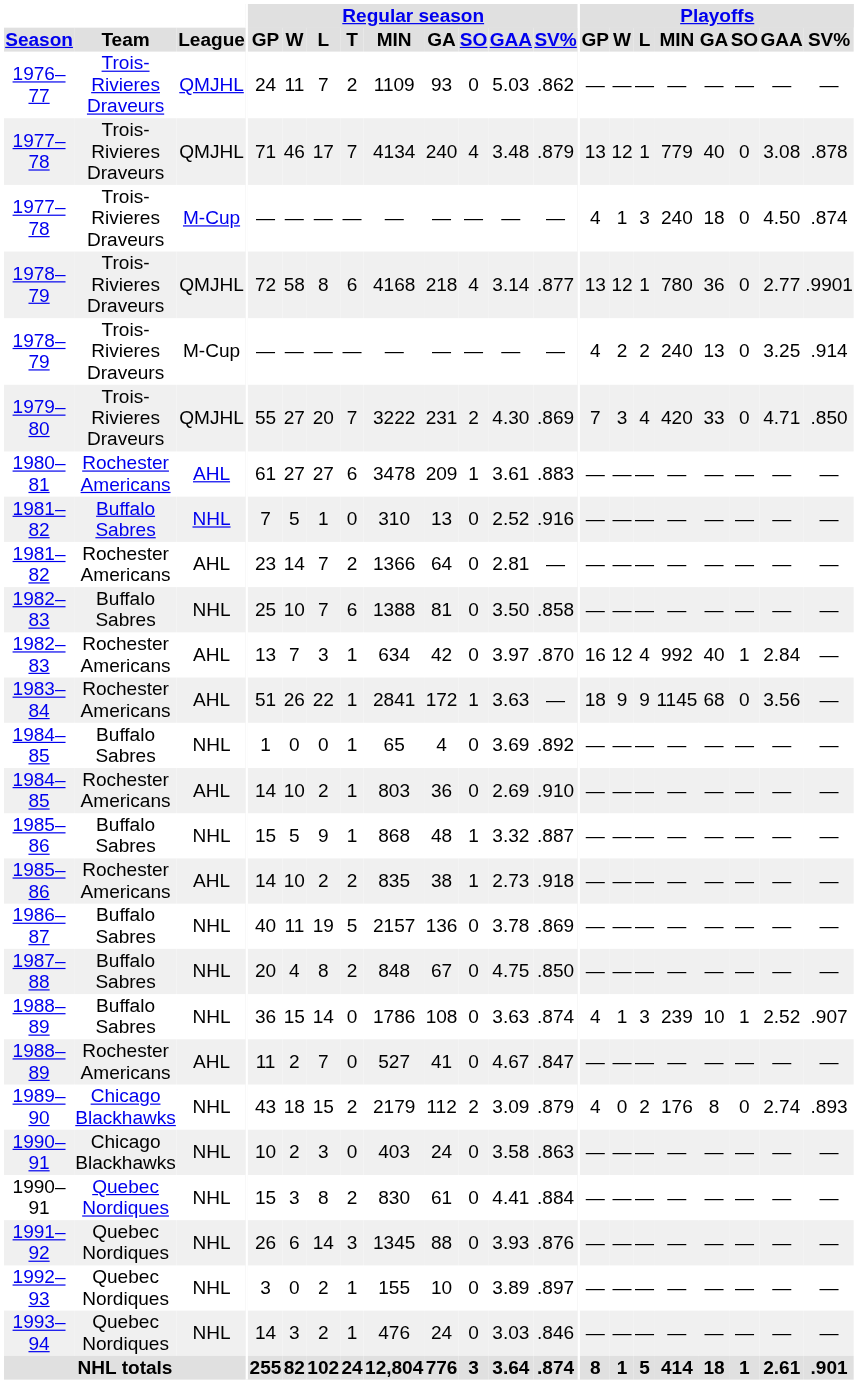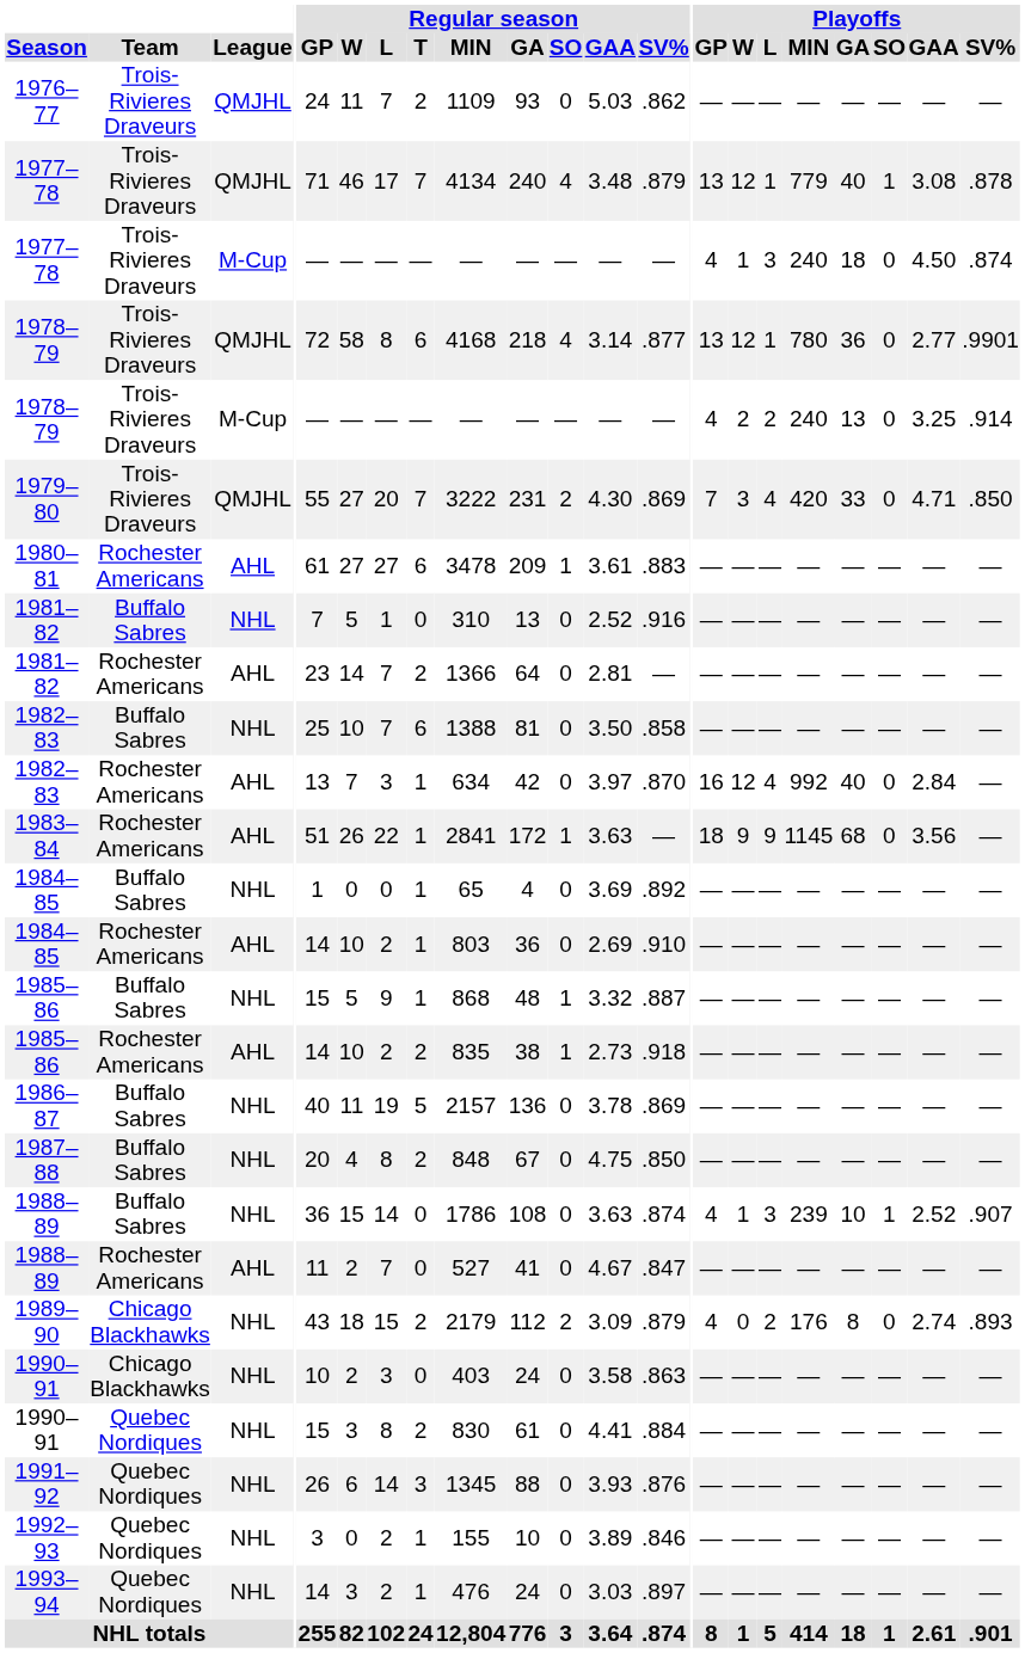 <table border="0" cellpadding="1" cellspacing="0" style="width:90%; text-align:center;">
 <tr bgcolor="#e0e0e0">
 <th colspan="3" bgcolor="#ffffff"></th>
 <th rowspan="99" bgcolor="#ffffff"></th>
 <th colspan="9" bgcolor="#e0e0e0"><a href='#'>Regular season</a></th>
 <th rowspan="99" bgcolor="#ffffff"></th>
 <th colspan="8" bgcolor="#e0e0e0"><a href='#'>Playoffs</a></th>
 </tr>
 <tr bgcolor="#e0e0e0">
 <th><a href='#'>Season</a></th>
 <th>Team</th>
 <th>League</th>
 <th>GP</th>
 <th>W</th>
 <th>L</th>
 <th>T</th>
 <th>MIN</th>
 <th>GA</th>
 <th><a href='#'>SO</a></th>
 <th><a href='#'>GAA</a></th>
 <th><a href='#'>SV%</a></th>
 <th>GP</th>
 <th>W</th>
 <th>L</th>
 <th>MIN</th>
 <th>GA</th>
 <th>SO</th>
 <th>GAA</th>
 <th>SV%</th>
 </tr>
 <tr>
 <td><a href='#'>1976–77</a></td>
 <td><a href='#'>Trois-Rivieres Draveurs</a></td>
 <td><a href='#'>QMJHL</a></td>
 <td>24</td>
 <td>11</td>
 <td>7</td>
 <td>2</td>
 <td>1109</td>
 <td>93</td>
 <td>0</td>
 <td>5.03</td>
 <td>.862</td>
 <td>—</td>
 <td>—</td>
 <td>—</td>
 <td>—</td>
 <td>—</td>
 <td>—</td>
 <td>—</td>
 <td>—</td>
 </tr>
 <tr bgcolor="#f0f0f0">
 <td><a href='#'>1977–78</a></td>
 <td>Trois-Rivieres Draveurs</td>
 <td>QMJHL</td>
 <td>71</td>
 <td>46</td>
 <td>17</td>
 <td>7</td>
 <td>4134</td>
 <td>240</td>
 <td>4</td>
 <td>3.48</td>
 <td>.879</td>
 <td>13</td>
 <td>12</td>
 <td>1</td>
 <td>779</td>
 <td>40</td>
-<td>0</td>
+<td>1</td>
 <td>3.08</td>
 <td>.878</td>
 </tr>
 <tr>
 <td><a href='#'>1977–78</a></td>
 <td>Trois-Rivieres Draveurs</td>
 <td><a href='#'>M-Cup</a></td>
 <td>—</td>
 <td>—</td>
 <td>—</td>
 <td>—</td>
 <td>—</td>
 <td>—</td>
 <td>—</td>
 <td>—</td>
 <td>—</td>
 <td>4</td>
 <td>1</td>
 <td>3</td>
 <td>240</td>
 <td>18</td>
 <td>0</td>
 <td>4.50</td>
 <td>.874</td>
 </tr>
 <tr bgcolor="#f0f0f0">
 <td><a href='#'>1978–79</a></td>
 <td>Trois-Rivieres Draveurs</td>
 <td>QMJHL</td>
 <td>72</td>
 <td>58</td>
 <td>8</td>
 <td>6</td>
 <td>4168</td>
 <td>218</td>
 <td>4</td>
 <td>3.14</td>
 <td>.877</td>
 <td>13</td>
 <td>12</td>
 <td>1</td>
 <td>780</td>
 <td>36</td>
 <td>0</td>
 <td>2.77</td>
 <td>.9901</td>
 </tr>
 <tr>
 <td><a href='#'>1978–79</a></td>
 <td>Trois-Rivieres Draveurs</td>
 <td>M-Cup</td>
 <td>—</td>
 <td>—</td>
 <td>—</td>
 <td>—</td>
 <td>—</td>
 <td>—</td>
 <td>—</td>
 <td>—</td>
 <td>—</td>
 <td>4</td>
 <td>2</td>
 <td>2</td>
 <td>240</td>
 <td>13</td>
 <td>0</td>
 <td>3.25</td>
 <td>.914</td>
 </tr>
 <tr bgcolor="#f0f0f0">
 <td><a href='#'>1979–80</a></td>
 <td>Trois-Rivieres Draveurs</td>
 <td>QMJHL</td>
 <td>55</td>
 <td>27</td>
 <td>20</td>
 <td>7</td>
 <td>3222</td>
 <td>231</td>
 <td>2</td>
 <td>4.30</td>
 <td>.869</td>
 <td>7</td>
 <td>3</td>
 <td>4</td>
 <td>420</td>
 <td>33</td>
 <td>0</td>
 <td>4.71</td>
 <td>.850</td>
 </tr>
 <tr>
 <td><a href='#'>1980–81</a></td>
 <td><a href='#'>Rochester Americans</a></td>
 <td><a href='#'>AHL</a></td>
 <td>61</td>
 <td>27</td>
 <td>27</td>
 <td>6</td>
 <td>3478</td>
 <td>209</td>
 <td>1</td>
 <td>3.61</td>
 <td>.883</td>
 <td>—</td>
 <td>—</td>
 <td>—</td>
 <td>—</td>
 <td>—</td>
 <td>—</td>
 <td>—</td>
 <td>—</td>
 </tr>
 <tr bgcolor="#f0f0f0">
 <td><a href='#'>1981–82</a></td>
 <td><a href='#'>Buffalo Sabres</a></td>
 <td><a href='#'>NHL</a></td>
 <td>7</td>
 <td>5</td>
 <td>1</td>
 <td>0</td>
 <td>310</td>
 <td>13</td>
 <td>0</td>
 <td>2.52</td>
 <td>.916</td>
 <td>—</td>
 <td>—</td>
 <td>—</td>
 <td>—</td>
 <td>—</td>
 <td>—</td>
 <td>—</td>
 <td>—</td>
 </tr>
 <tr>
 <td><a href='#'>1981–82</a></td>
 <td>Rochester Americans</td>
 <td>AHL</td>
 <td>23</td>
 <td>14</td>
 <td>7</td>
 <td>2</td>
 <td>1366</td>
 <td>64</td>
 <td>0</td>
 <td>2.81</td>
 <td>—</td>
 <td>—</td>
 <td>—</td>
 <td>—</td>
 <td>—</td>
 <td>—</td>
 <td>—</td>
 <td>—</td>
 <td>—</td>
 </tr>
 <tr bgcolor="#f0f0f0">
 <td><a href='#'>1982–83</a></td>
 <td>Buffalo Sabres</td>
 <td>NHL</td>
 <td>25</td>
 <td>10</td>
 <td>7</td>
 <td>6</td>
 <td>1388</td>
 <td>81</td>
 <td>0</td>
 <td>3.50</td>
 <td>.858</td>
 <td>—</td>
 <td>—</td>
 <td>—</td>
 <td>—</td>
 <td>—</td>
 <td>—</td>
 <td>—</td>
 <td>—</td>
 </tr>
 <tr>
 <td><a href='#'>1982–83</a></td>
 <td>Rochester Americans</td>
 <td>AHL</td>
 <td>13</td>
 <td>7</td>
 <td>3</td>
 <td>1</td>
 <td>634</td>
 <td>42</td>
 <td>0</td>
 <td>3.97</td>
 <td>.870</td>
 <td>16</td>
 <td>12</td>
 <td>4</td>
 <td>992</td>
 <td>40</td>
-<td>1</td>
+<td>0</td>
 <td>2.84</td>
 <td>—</td>
 </tr>
 <tr bgcolor="#f0f0f0">
 <td><a href='#'>1983–84</a></td>
 <td>Rochester Americans</td>
 <td>AHL</td>
 <td>51</td>
 <td>26</td>
 <td>22</td>
 <td>1</td>
 <td>2841</td>
 <td>172</td>
 <td>1</td>
 <td>3.63</td>
 <td>—</td>
 <td>18</td>
 <td>9</td>
 <td>9</td>
 <td>1145</td>
 <td>68</td>
 <td>0</td>
 <td>3.56</td>
 <td>—</td>
 </tr>
 <tr>
 <td><a href='#'>1984–85</a></td>
 <td>Buffalo Sabres</td>
 <td>NHL</td>
 <td>1</td>
 <td>0</td>
 <td>0</td>
 <td>1</td>
 <td>65</td>
 <td>4</td>
 <td>0</td>
 <td>3.69</td>
 <td>.892</td>
 <td>—</td>
 <td>—</td>
 <td>—</td>
 <td>—</td>
 <td>—</td>
 <td>—</td>
 <td>—</td>
 <td>—</td>
 </tr>
 <tr bgcolor="#f0f0f0">
 <td><a href='#'>1984–85</a></td>
 <td>Rochester Americans</td>
 <td>AHL</td>
 <td>14</td>
 <td>10</td>
 <td>2</td>
 <td>1</td>
 <td>803</td>
 <td>36</td>
 <td>0</td>
 <td>2.69</td>
 <td>.910</td>
 <td>—</td>
 <td>—</td>
 <td>—</td>
 <td>—</td>
 <td>—</td>
 <td>—</td>
 <td>—</td>
 <td>—</td>
 </tr>
 <tr>
 <td><a href='#'>1985–86</a></td>
 <td>Buffalo Sabres</td>
 <td>NHL</td>
 <td>15</td>
 <td>5</td>
 <td>9</td>
 <td>1</td>
 <td>868</td>
 <td>48</td>
 <td>1</td>
 <td>3.32</td>
 <td>.887</td>
 <td>—</td>
 <td>—</td>
 <td>—</td>
 <td>—</td>
 <td>—</td>
 <td>—</td>
 <td>—</td>
 <td>—</td>
 </tr>
 <tr bgcolor="#f0f0f0">
 <td><a href='#'>1985–86</a></td>
 <td>Rochester Americans</td>
 <td>AHL</td>
 <td>14</td>
 <td>10</td>
 <td>2</td>
 <td>2</td>
 <td>835</td>
 <td>38</td>
 <td>1</td>
 <td>2.73</td>
 <td>.918</td>
 <td>—</td>
 <td>—</td>
 <td>—</td>
 <td>—</td>
 <td>—</td>
 <td>—</td>
 <td>—</td>
 <td>—</td>
 </tr>
 <tr>
 <td><a href='#'>1986–87</a></td>
 <td>Buffalo Sabres</td>
 <td>NHL</td>
 <td>40</td>
 <td>11</td>
 <td>19</td>
 <td>5</td>
 <td>2157</td>
 <td>136</td>
 <td>0</td>
 <td>3.78</td>
 <td>.869</td>
 <td>—</td>
 <td>—</td>
 <td>—</td>
 <td>—</td>
 <td>—</td>
 <td>—</td>
 <td>—</td>
 <td>—</td>
 </tr>
 <tr bgcolor="#f0f0f0">
 <td><a href='#'>1987–88</a></td>
 <td>Buffalo Sabres</td>
 <td>NHL</td>
 <td>20</td>
 <td>4</td>
 <td>8</td>
 <td>2</td>
 <td>848</td>
 <td>67</td>
 <td>0</td>
 <td>4.75</td>
 <td>.850</td>
 <td>—</td>
 <td>—</td>
 <td>—</td>
 <td>—</td>
 <td>—</td>
 <td>—</td>
 <td>—</td>
 <td>—</td>
 </tr>
 <tr>
 <td><a href='#'>1988–89</a></td>
 <td>Buffalo Sabres</td>
 <td>NHL</td>
 <td>36</td>
 <td>15</td>
 <td>14</td>
 <td>0</td>
 <td>1786</td>
 <td>108</td>
 <td>0</td>
 <td>3.63</td>
 <td>.874</td>
 <td>4</td>
 <td>1</td>
 <td>3</td>
 <td>239</td>
 <td>10</td>
 <td>1</td>
 <td>2.52</td>
 <td>.907</td>
 </tr>
 <tr bgcolor="#f0f0f0">
 <td><a href='#'>1988–89</a></td>
 <td>Rochester Americans</td>
 <td>AHL</td>
 <td>11</td>
 <td>2</td>
 <td>7</td>
 <td>0</td>
 <td>527</td>
 <td>41</td>
 <td>0</td>
 <td>4.67</td>
 <td>.847</td>
 <td>—</td>
 <td>—</td>
 <td>—</td>
 <td>—</td>
 <td>—</td>
 <td>—</td>
 <td>—</td>
 <td>—</td>
 </tr>
 <tr>
 <td><a href='#'>1989–90</a></td>
 <td><a href='#'>Chicago Blackhawks</a></td>
 <td>NHL</td>
 <td>43</td>
 <td>18</td>
 <td>15</td>
 <td>2</td>
 <td>2179</td>
 <td>112</td>
 <td>2</td>
 <td>3.09</td>
 <td>.879</td>
 <td>4</td>
 <td>0</td>
 <td>2</td>
 <td>176</td>
 <td>8</td>
 <td>0</td>
 <td>2.74</td>
 <td>.893</td>
 </tr>
 <tr bgcolor="#f0f0f0">
 <td><a href='#'>1990–91</a></td>
 <td>Chicago Blackhawks</td>
 <td>NHL</td>
 <td>10</td>
 <td>2</td>
 <td>3</td>
 <td>0</td>
 <td>403</td>
 <td>24</td>
 <td>0</td>
 <td>3.58</td>
 <td>.863</td>
 <td>—</td>
 <td>—</td>
 <td>—</td>
 <td>—</td>
 <td>—</td>
 <td>—</td>
 <td>—</td>
 <td>—</td>
 </tr>
 <tr>
 <td>1990–91</td>
 <td><a href='#'>Quebec Nordiques</a></td>
 <td>NHL</td>
 <td>15</td>
 <td>3</td>
 <td>8</td>
 <td>2</td>
 <td>830</td>
 <td>61</td>
 <td>0</td>
 <td>4.41</td>
 <td>.884</td>
 <td>—</td>
 <td>—</td>
 <td>—</td>
 <td>—</td>
 <td>—</td>
 <td>—</td>
 <td>—</td>
 <td>—</td>
 </tr>
 <tr bgcolor="#f0f0f0">
 <td><a href='#'>1991–92</a></td>
 <td>Quebec Nordiques</td>
 <td>NHL</td>
 <td>26</td>
 <td>6</td>
 <td>14</td>
 <td>3</td>
 <td>1345</td>
 <td>88</td>
 <td>0</td>
 <td>3.93</td>
 <td>.876</td>
 <td>—</td>
 <td>—</td>
 <td>—</td>
 <td>—</td>
 <td>—</td>
 <td>—</td>
 <td>—</td>
 <td>—</td>
 </tr>
 <tr>
 <td><a href='#'>1992–93</a></td>
 <td>Quebec Nordiques</td>
 <td>NHL</td>
 <td>3</td>
 <td>0</td>
 <td>2</td>
 <td>1</td>
 <td>155</td>
 <td>10</td>
 <td>0</td>
 <td>3.89</td>
-<td>.897</td>
+<td>.846</td>
 <td>—</td>
 <td>—</td>
 <td>—</td>
 <td>—</td>
 <td>—</td>
 <td>—</td>
 <td>—</td>
 <td>—</td>
 </tr>
 <tr bgcolor="#f0f0f0">
 <td><a href='#'>1993–94</a></td>
 <td>Quebec Nordiques</td>
 <td>NHL</td>
 <td>14</td>
 <td>3</td>
 <td>2</td>
 <td>1</td>
 <td>476</td>
 <td>24</td>
 <td>0</td>
 <td>3.03</td>
-<td>.846</td>
+<td>.897</td>
 <td>—</td>
 <td>—</td>
 <td>—</td>
 <td>—</td>
 <td>—</td>
 <td>—</td>
 <td>—</td>
 <td>—</td>
 </tr>
 <tr bgcolor="#e0e0e0">
 <th colspan=3>NHL totals</th>
 <th>255</th>
 <th>82</th>
 <th>102</th>
 <th>24</th>
 <th>12,804</th>
 <th>776</th>
 <th>3</th>
 <th>3.64</th>
 <th>.874</th>
 <th>8</th>
 <th>1</th>
 <th>5</th>
 <th>414</th>
 <th>18</th>
 <th>1</th>
 <th>2.61</th>
 <th>.901</th>
 </tr>
 </table>
